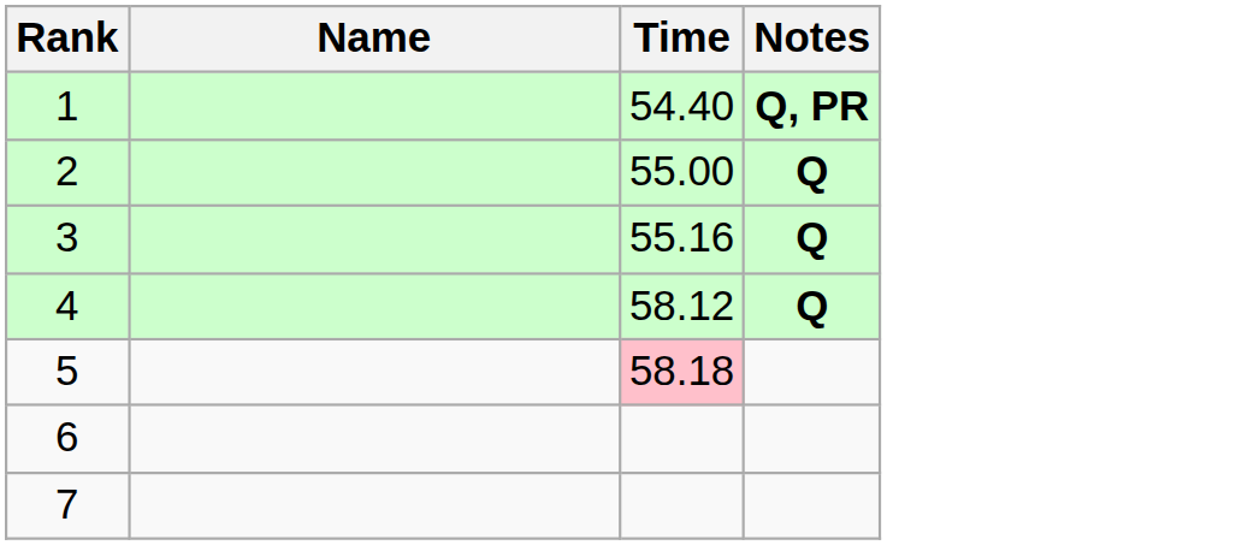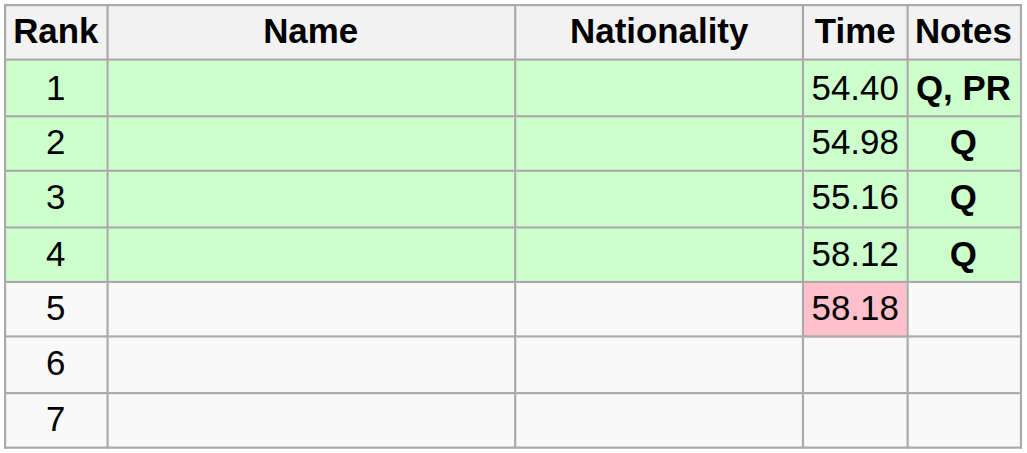 <table class="wikitable sortable" style="text-align:center">
 <tr>
 <th>Rank</th>
 <th style="width:180px">Name</th>
+<th style="width:125px">Nationality</th>
 <th>Time</th>
 <th>Notes</th>
 </tr>
 <tr style="background:#cfc;">
 <td>1</td>
+<td style="text-align:left;"></td>
 <td style="text-align:left;"></td>
 <td>54.40</td>
 <td><strong>Q, PR</strong></td>
 </tr>
 <tr style="background:#cfc;">
 <td>2</td>
 <td style="text-align:left;"></td>
-<td>55.00</td>
+<td style="text-align:left;"></td>
+<td>54.98</td>
 <td><strong>Q</strong></td>
 </tr>
 <tr style="background:#cfc;">
 <td>3</td>
+<td style="text-align:left;"></td>
 <td style="text-align:left;"></td>
 <td>55.16</td>
 <td><strong>Q</strong></td>
 </tr>
 <tr style="background:#cfc;">
 <td>4</td>
 <td style="text-align:left;"></td>
+<td style="text-align:left;"></td>
 <td>58.12</td>
 <td><strong>Q</strong></td>
 </tr>
 <tr>
 <td>5</td>
+<td style="text-align:left;"></td>
 <td style="text-align:left;"></td>
 <td style="background: pink;">58.18</td>
 <td></td>
 </tr>
 <tr>
 <td>6</td>
 <td style="text-align:left;"></td>
+<td style="text-align:left;"></td>
 <td></td>
 <td></td>
 </tr>
 <tr>
 <td>7</td>
 <td style="text-align:left;"></td>
+<td style="text-align:left;"></td>
 <td></td>
 <td></td>
 </tr>
 </table>
